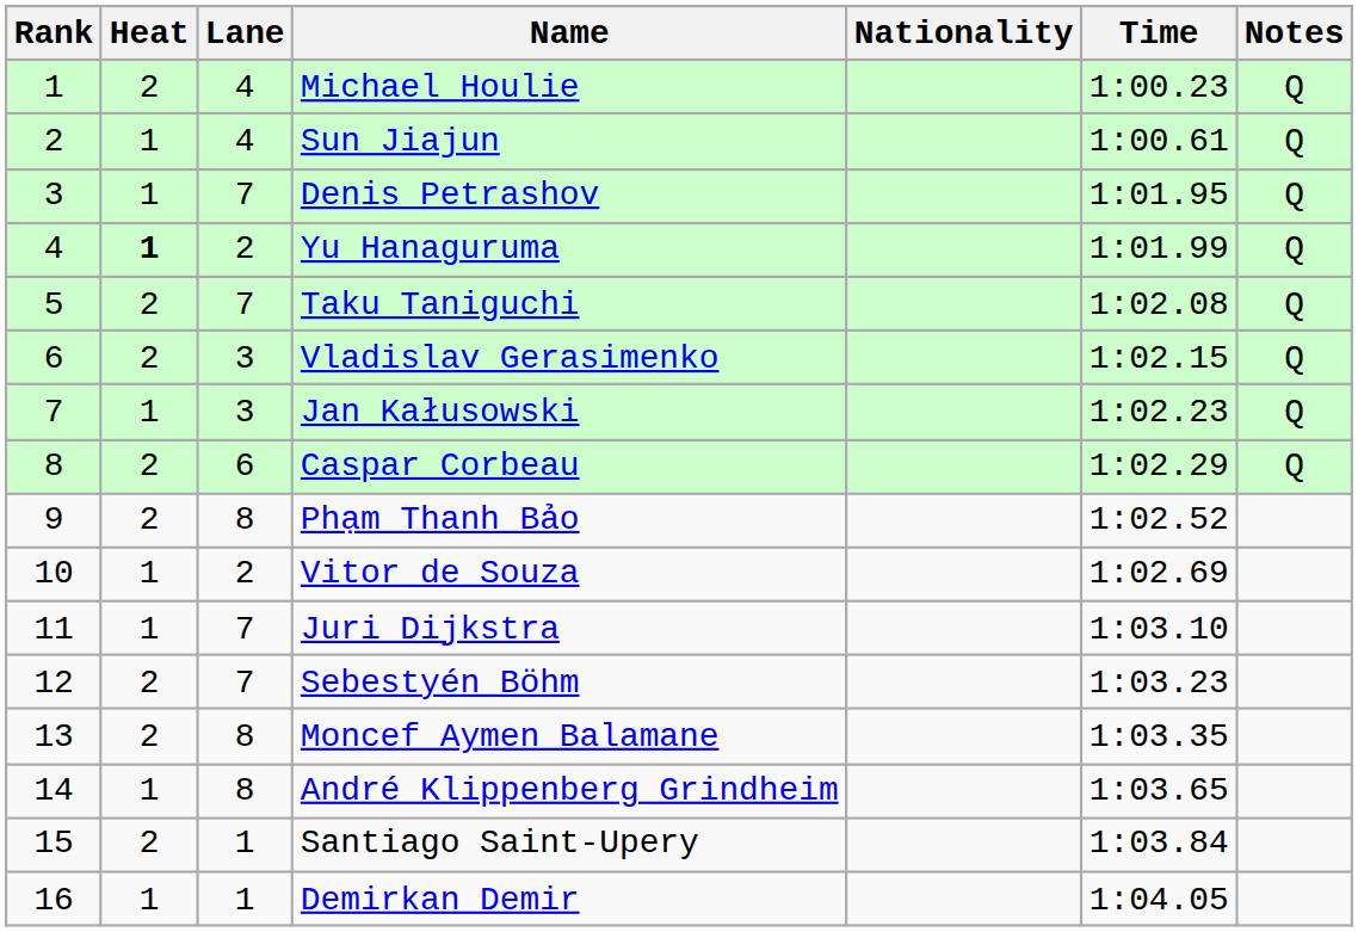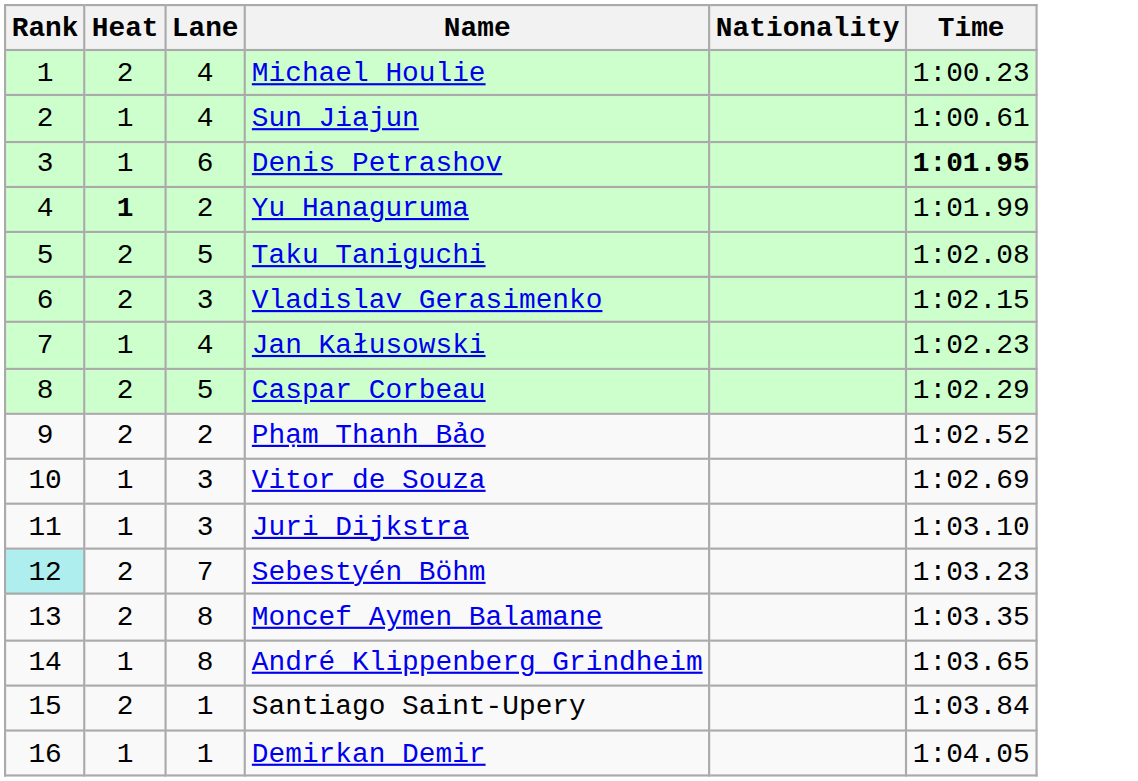 <table class="wikitable sortable" style="text-align:center">
 <tr>
 <th>Rank</th>
 <th>Heat</th>
 <th>Lane</th>
 <th>Name</th>
 <th>Nationality</th>
 <th>Time</th>
-<th>Notes</th>
 </tr>
 <tr bgcolor=ccffcc>
 <td>1</td>
 <td>2</td>
 <td>4</td>
 <td align=left><a href='#'>Michael Houlie</a></td>
 <td align=left></td>
 <td>1:00.23</td>
-<td>Q</td>
 </tr>
 <tr bgcolor=ccffcc>
 <td>2</td>
 <td>1</td>
 <td>4</td>
 <td align=left><a href='#'>Sun Jiajun</a></td>
 <td align=left></td>
 <td>1:00.61</td>
-<td>Q</td>
 </tr>
 <tr bgcolor=ccffcc>
 <td>3</td>
 <td>1</td>
-<td>7</td>
+<td>6</td>
 <td align=left><a href='#'>Denis Petrashov</a></td>
 <td align=left></td>
-<td>1:01.95</td>
-<td>Q</td>
+<td><strong>1:01.95</strong></td>
 </tr>
 <tr bgcolor=ccffcc>
 <td>4</td>
 <td><strong>1</strong></td>
 <td>2</td>
 <td align=left><a href='#'>Yu Hanaguruma</a></td>
 <td align=left></td>
 <td>1:01.99</td>
-<td>Q</td>
 </tr>
 <tr bgcolor=ccffcc>
 <td>5</td>
 <td>2</td>
-<td>7</td>
+<td>5</td>
 <td align=left><a href='#'>Taku Taniguchi</a></td>
 <td align=left></td>
 <td>1:02.08</td>
-<td>Q</td>
 </tr>
 <tr bgcolor=ccffcc>
 <td>6</td>
 <td>2</td>
 <td>3</td>
 <td align=left><a href='#'>Vladislav Gerasimenko</a></td>
 <td align=left></td>
 <td>1:02.15</td>
-<td>Q</td>
 </tr>
 <tr bgcolor=ccffcc>
 <td>7</td>
 <td>1</td>
-<td>3</td>
+<td>4</td>
 <td align=left><a href='#'>Jan Kałusowski</a></td>
 <td align=left></td>
 <td>1:02.23</td>
-<td>Q</td>
 </tr>
 <tr bgcolor=ccffcc>
 <td>8</td>
 <td>2</td>
-<td>6</td>
+<td>5</td>
 <td align=left><a href='#'>Caspar Corbeau</a></td>
 <td align=left></td>
 <td>1:02.29</td>
-<td>Q</td>
 </tr>
 <tr>
 <td>9</td>
 <td>2</td>
-<td>8</td>
+<td>2</td>
 <td align=left><a href='#'>Phạm Thanh Bảo</a></td>
 <td align=left></td>
 <td>1:02.52</td>
-<td></td>
 </tr>
 <tr>
 <td>10</td>
 <td>1</td>
-<td>2</td>
+<td>3</td>
 <td align=left><a href='#'>Vitor de Souza</a></td>
 <td align=left></td>
 <td>1:02.69</td>
-<td></td>
 </tr>
 <tr>
 <td>11</td>
 <td>1</td>
-<td>7</td>
+<td>3</td>
 <td align=left><a href='#'>Juri Dijkstra</a></td>
 <td align=left></td>
 <td>1:03.10</td>
-<td></td>
 </tr>
 <tr>
-<td>12</td>
+<td style="background: paleturquoise;">12</td>
 <td>2</td>
 <td>7</td>
 <td align=left><a href='#'>Sebestyén Böhm</a></td>
 <td align=left></td>
 <td>1:03.23</td>
-<td></td>
 </tr>
 <tr>
 <td>13</td>
 <td>2</td>
 <td>8</td>
 <td align=left><a href='#'>Moncef Aymen Balamane</a></td>
 <td align=left></td>
 <td>1:03.35</td>
-<td></td>
 </tr>
 <tr>
 <td>14</td>
 <td>1</td>
 <td>8</td>
 <td align=left><a href='#'>André Klippenberg Grindheim</a></td>
 <td align=left></td>
 <td>1:03.65</td>
-<td></td>
 </tr>
 <tr>
 <td>15</td>
 <td>2</td>
 <td>1</td>
 <td align=left>Santiago Saint-Upery</td>
 <td align=left></td>
 <td>1:03.84</td>
-<td></td>
 </tr>
 <tr>
 <td>16</td>
 <td>1</td>
 <td>1</td>
 <td align=left><a href='#'>Demirkan Demir</a></td>
 <td align=left></td>
 <td>1:04.05</td>
-<td></td>
 </tr>
 </table>
